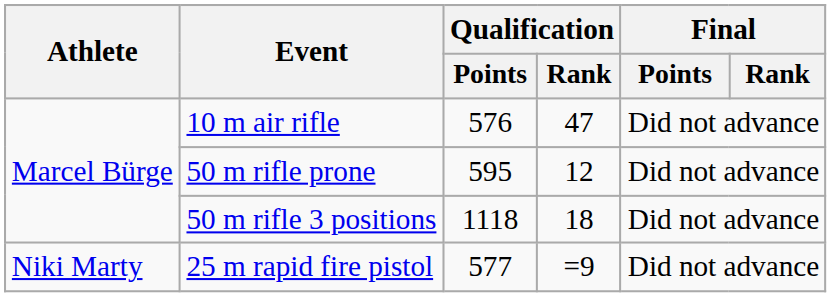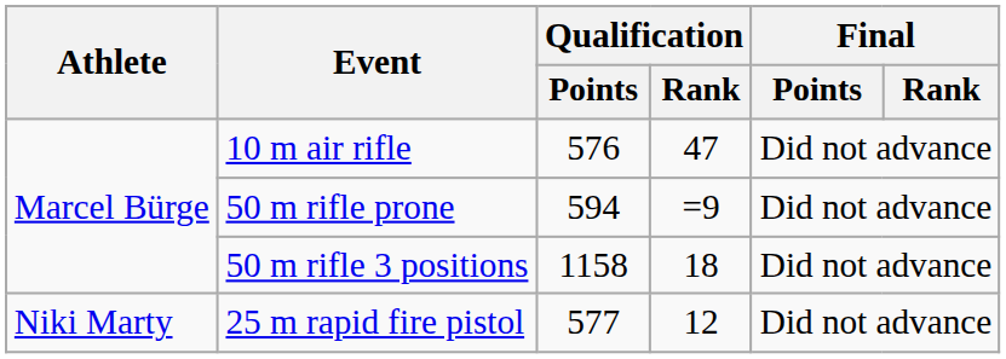 <table class="wikitable" style="font-size:90%">
 <tr>
 <th rowspan="2">Athlete</th>
 <th rowspan="2">Event</th>
 <th colspan=2>Qualification</th>
 <th colspan=2>Final</th>
 </tr>
 <tr style="font-size:95%">
 <th>Points</th>
 <th>Rank</th>
 <th>Points</th>
 <th>Rank</th>
 </tr>
 <tr align=center>
 <td align=left rowspan=3><a href='#'>Marcel Bürge</a></td>
 <td align=left><a href='#'>10 m air rifle</a></td>
 <td>576</td>
 <td>47</td>
 <td colspan=2>Did not advance</td>
 </tr>
 <tr align=center>
 <td align=left><a href='#'>50 m rifle prone</a></td>
-<td>595</td>
-<td>12</td>
+<td>594</td>
+<td>=9</td>
 <td colspan=2>Did not advance</td>
 </tr>
 <tr align=center>
 <td align=left><a href='#'>50 m rifle 3 positions</a></td>
-<td>1118</td>
+<td>1158</td>
 <td>18</td>
 <td colspan=2>Did not advance</td>
 </tr>
 <tr align=center>
 <td align=left><a href='#'>Niki Marty</a></td>
 <td align=left><a href='#'>25 m rapid fire pistol</a></td>
 <td>577</td>
-<td>=9</td>
+<td>12</td>
 <td colspan=2>Did not advance</td>
 </tr>
 </table>
